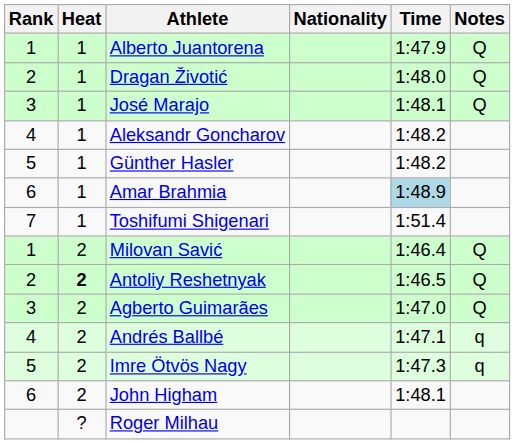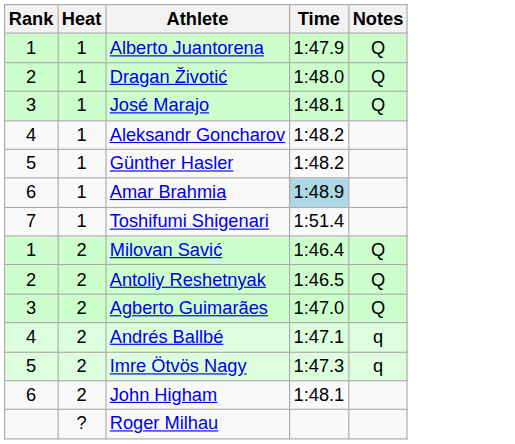 <table class="wikitable sortable" style="text-align:center">
 <tr>
 <th>Rank</th>
 <th>Heat</th>
 <th>Athlete</th>
-<th>Nationality</th>
 <th>Time</th>
 <th>Notes</th>
 </tr>
 <tr bgcolor=ccffcc>
 <td>1</td>
 <td>1</td>
 <td align=left><a href='#'>Alberto Juantorena</a></td>
-<td align=left></td>
 <td>1:47.9</td>
 <td>Q</td>
 </tr>
 <tr bgcolor=ccffcc>
 <td>2</td>
 <td>1</td>
 <td align=left><a href='#'>Dragan Životić</a></td>
-<td align=left></td>
 <td>1:48.0</td>
 <td>Q</td>
 </tr>
 <tr bgcolor=ccffcc>
 <td>3</td>
 <td>1</td>
 <td align=left><a href='#'>José Marajo</a></td>
-<td align=left></td>
 <td>1:48.1</td>
 <td>Q</td>
 </tr>
 <tr>
 <td>4</td>
 <td>1</td>
 <td align=left><a href='#'>Aleksandr Goncharov</a></td>
-<td align=left></td>
 <td>1:48.2</td>
 <td></td>
 </tr>
 <tr>
 <td>5</td>
 <td>1</td>
 <td align=left><a href='#'>Günther Hasler</a></td>
-<td align=left></td>
 <td>1:48.2</td>
 <td></td>
 </tr>
 <tr>
 <td>6</td>
 <td>1</td>
 <td align=left><a href='#'>Amar Brahmia</a></td>
-<td align=left></td>
 <td style="background: lightblue;">1:48.9</td>
 <td></td>
 </tr>
 <tr>
 <td>7</td>
 <td>1</td>
 <td align=left><a href='#'>Toshifumi Shigenari</a></td>
-<td align=left></td>
 <td>1:51.4</td>
 <td></td>
 </tr>
 <tr bgcolor=ccffcc>
 <td>1</td>
 <td>2</td>
 <td align=left><a href='#'>Milovan Savić</a></td>
-<td align=left></td>
 <td>1:46.4</td>
 <td>Q</td>
 </tr>
 <tr bgcolor=ccffcc>
 <td>2</td>
-<td><strong>2</strong></td>
+<td>2</td>
 <td align=left><a href='#'>Antoliy Reshetnyak</a></td>
-<td align=left></td>
 <td>1:46.5</td>
 <td>Q</td>
 </tr>
 <tr bgcolor=ccffcc>
 <td>3</td>
 <td>2</td>
 <td align=left><a href='#'>Agberto Guimarães</a></td>
-<td align=left></td>
 <td>1:47.0</td>
 <td>Q</td>
 </tr>
 <tr bgcolor=ddffdd>
 <td>4</td>
 <td>2</td>
 <td align=left><a href='#'>Andrés Ballbé</a></td>
-<td align=left></td>
 <td>1:47.1</td>
 <td>q</td>
 </tr>
 <tr bgcolor=ddffdd>
 <td>5</td>
 <td>2</td>
 <td align=left><a href='#'>Imre Ötvös Nagy</a></td>
-<td align=left></td>
 <td>1:47.3</td>
 <td>q</td>
 </tr>
 <tr>
 <td>6</td>
 <td>2</td>
 <td align=left><a href='#'>John Higham</a></td>
-<td align=left></td>
 <td>1:48.1</td>
 <td></td>
 </tr>
 <tr>
 <td></td>
 <td>?</td>
 <td align=left><a href='#'>Roger Milhau</a></td>
-<td align=left></td>
 <td></td>
 <td></td>
 </tr>
 </table>
